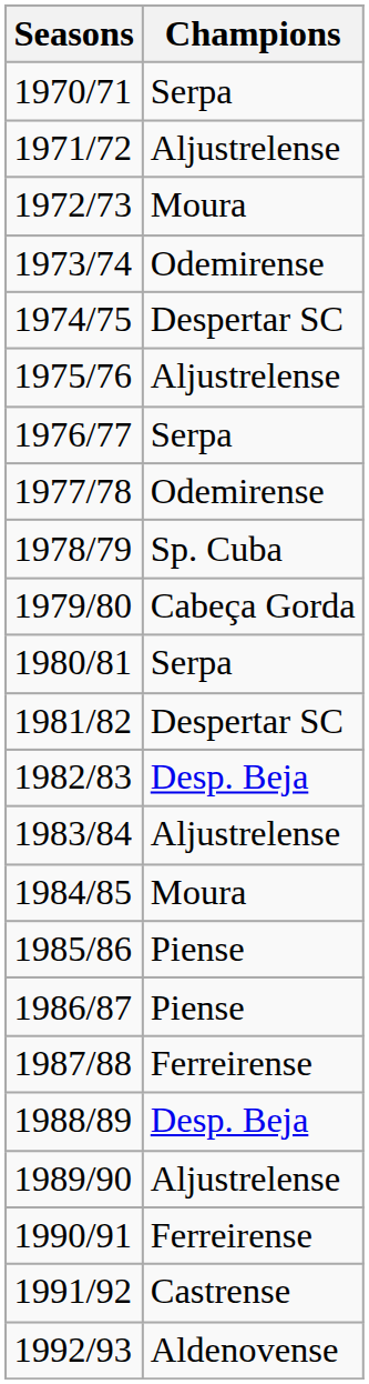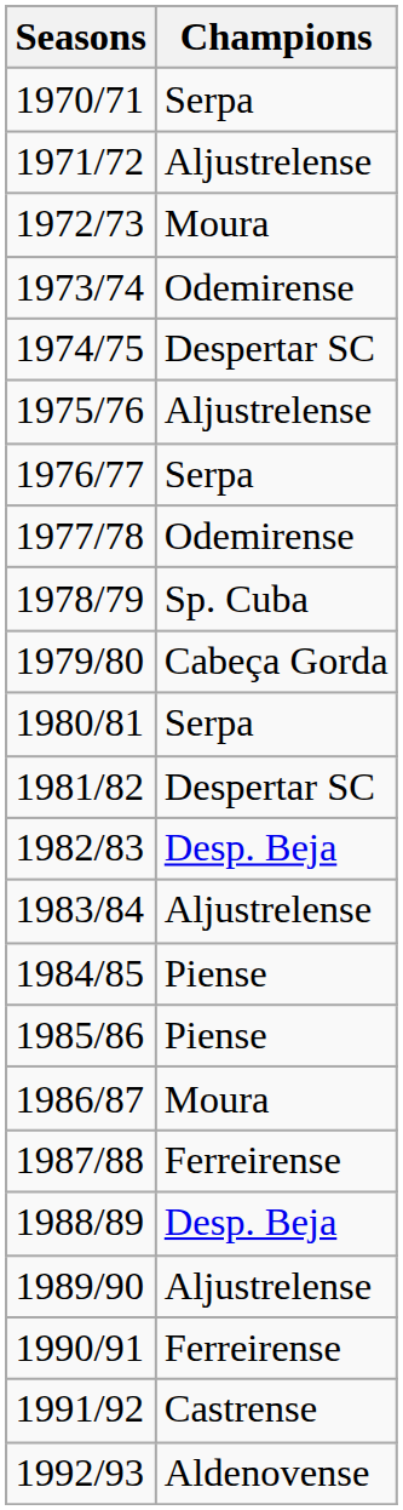 <table class="wikitable" style="text-align:left">
 <tr>
 <th style= width="80px">Seasons</th>
 <th style= width="200px">Champions</th>
 </tr>
 <tr>
 <td>1970/71</td>
 <td>Serpa</td>
 </tr>
 <tr>
 <td>1971/72</td>
 <td>Aljustrelense</td>
 </tr>
 <tr>
 <td>1972/73</td>
 <td>Moura</td>
 </tr>
 <tr>
 <td>1973/74</td>
 <td>Odemirense</td>
 </tr>
 <tr>
 <td>1974/75</td>
 <td>Despertar SC</td>
 </tr>
 <tr>
 <td>1975/76</td>
 <td>Aljustrelense</td>
 </tr>
 <tr>
 <td>1976/77</td>
 <td>Serpa</td>
 </tr>
 <tr>
 <td>1977/78</td>
 <td>Odemirense</td>
 </tr>
 <tr>
 <td>1978/79</td>
 <td>Sp. Cuba</td>
 </tr>
 <tr>
 <td>1979/80</td>
 <td>Cabeça Gorda</td>
 </tr>
 <tr>
 <td>1980/81</td>
 <td>Serpa</td>
 </tr>
 <tr>
 <td>1981/82</td>
 <td>Despertar SC</td>
 </tr>
 <tr>
 <td>1982/83</td>
 <td><a href='#'>Desp. Beja</a></td>
 </tr>
 <tr>
 <td>1983/84</td>
 <td>Aljustrelense</td>
 </tr>
 <tr>
 <td>1984/85</td>
-<td>Moura</td>
+<td>Piense</td>
 </tr>
 <tr>
 <td>1985/86</td>
 <td>Piense</td>
 </tr>
 <tr>
 <td>1986/87</td>
-<td>Piense</td>
+<td>Moura</td>
 </tr>
 <tr>
 <td>1987/88</td>
 <td>Ferreirense</td>
 </tr>
 <tr>
 <td>1988/89</td>
 <td><a href='#'>Desp. Beja</a></td>
 </tr>
 <tr>
 <td>1989/90</td>
 <td>Aljustrelense</td>
 </tr>
 <tr>
 <td>1990/91</td>
 <td>Ferreirense</td>
 </tr>
 <tr>
 <td>1991/92</td>
 <td>Castrense</td>
 </tr>
 <tr>
 <td>1992/93</td>
 <td>Aldenovense</td>
 </tr>
 </table>
